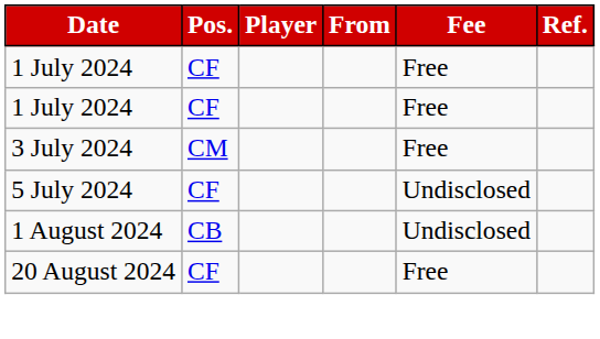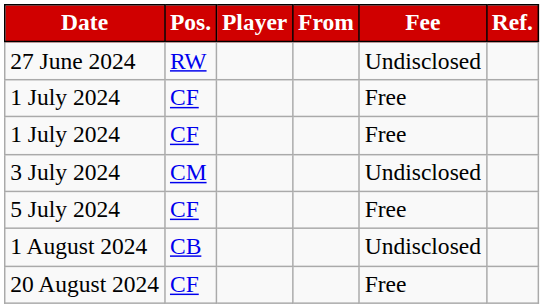 <table class="wikitable plainrowheaders sortable">
 <tr>
 <th style="background:#D00000;border:1px solid black;color:white">Date</th>
 <th style="background:#D00000;border:1px solid black;color:white">Pos.</th>
 <th style="background:#D00000;border:1px solid black;color:white">Player</th>
 <th style="background:#D00000;border:1px solid black;color:white">From</th>
 <th style="background:#D00000;border:1px solid black;color:white">Fee</th>
 <th style="background:#D00000;border:1px solid black;color:white">Ref.</th>
+</tr>
+<tr>
+<td>27 June 2024</td>
+<td><a href='#'>RW</a></td>
+<td></td>
+<td></td>
+<td>Undisclosed</td>
+<td></td>
 </tr>
 <tr>
 <td>1 July 2024</td>
 <td><a href='#'>CF</a></td>
 <td></td>
 <td></td>
 <td>Free</td>
 <td></td>
 </tr>
 <tr>
 <td>1 July 2024</td>
 <td><a href='#'>CF</a></td>
 <td></td>
 <td></td>
 <td>Free</td>
 <td></td>
 </tr>
 <tr>
 <td>3 July 2024</td>
 <td><a href='#'>CM</a></td>
 <td></td>
 <td></td>
-<td>Free</td>
+<td>Undisclosed</td>
 <td></td>
 </tr>
 <tr>
 <td>5 July 2024</td>
 <td><a href='#'>CF</a></td>
 <td></td>
 <td></td>
-<td>Undisclosed</td>
+<td>Free</td>
 <td></td>
 </tr>
 <tr>
 <td>1 August 2024</td>
 <td><a href='#'>CB</a></td>
 <td></td>
 <td></td>
 <td>Undisclosed</td>
 <td></td>
 </tr>
 <tr>
 <td>20 August 2024</td>
 <td><a href='#'>CF</a></td>
 <td></td>
 <td></td>
 <td>Free</td>
 <td></td>
 </tr>
 </table>
